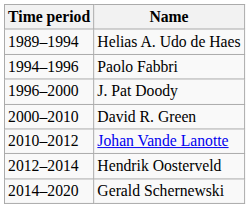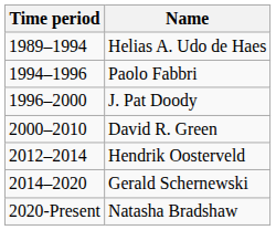 <table class="wikitable">
 <tr>
 <th>Time period</th>
 <th>Name</th>
 </tr>
 <tr>
 <td>1989–1994</td>
 <td>Helias A. Udo de Haes</td>
 </tr>
 <tr>
 <td>1994–1996</td>
 <td>Paolo Fabbri</td>
 </tr>
 <tr>
 <td>1996–2000</td>
 <td>J. Pat Doody</td>
 </tr>
 <tr>
 <td>2000–2010</td>
 <td>David R. Green</td>
 </tr>
 <tr>
-<td>2010–2012</td>
-<td><a href='#'>Johan Vande Lanotte</a></td>
-</tr>
-<tr>
 <td>2012–2014</td>
 <td>Hendrik Oosterveld</td>
 </tr>
 <tr>
 <td>2014–2020</td>
 <td>Gerald Schernewski</td>
 </tr>
+<tr>
+<td>2020-Present</td>
+<td>Natasha Bradshaw</td>
+</tr>
 </table>
